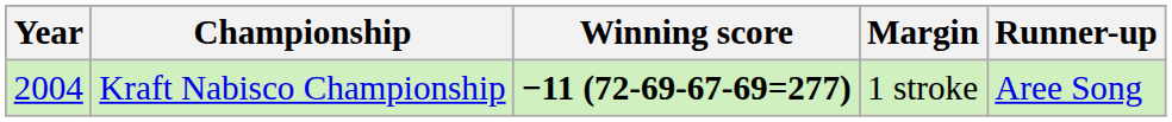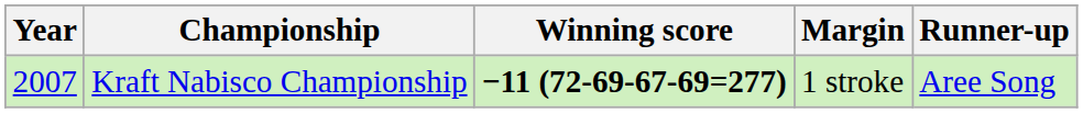 <table class="wikitable">
 <tr>
 <th>Year</th>
 <th>Championship</th>
 <th>Winning score</th>
 <th>Margin</th>
 <th>Runner-up</th>
 </tr>
 <tr style="background:#D0F0C0;">
-<td><a href='#'>2004</a></td>
+<td><a href='#'>2007</a></td>
 <td><a href='#'>Kraft Nabisco Championship</a></td>
 <td><strong>−11 (72-69-67-69=277)</strong></td>
 <td>1 stroke</td>
 <td> <a href='#'>Aree Song</a></td>
 </tr>
 </table>
